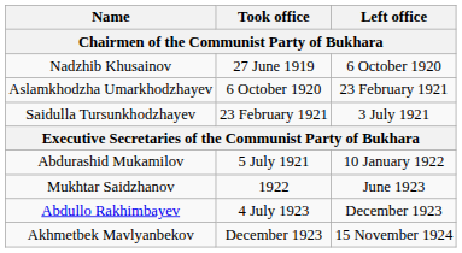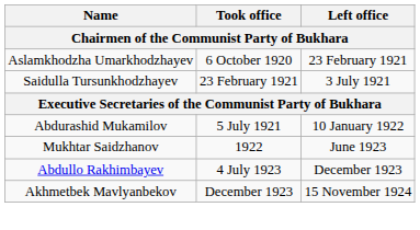 <table class="wikitable" style="text-align:center;">
 <tr>
 <th>Name</th>
 <th>Took office</th>
 <th>Left office</th>
 </tr>
 <tr>
 <th colspan=3>Chairmen of the Communist Party of Bukhara</th>
-</tr>
-<tr>
-<td>Nadzhib Khusainov</td>
-<td>27 June 1919</td>
-<td>6 October 1920</td>
 </tr>
 <tr>
 <td>Aslamkhodzha Umarkhodzhayev</td>
 <td>6 October 1920</td>
 <td>23 February 1921</td>
 </tr>
 <tr>
 <td>Saidulla Tursunkhodzhayev</td>
 <td>23 February 1921</td>
 <td>3 July 1921</td>
 </tr>
 <tr>
 <th colspan=3>Executive Secretaries of the Communist Party of Bukhara</th>
 </tr>
 <tr>
 <td>Abdurashid Mukamilov</td>
 <td>5 July 1921</td>
 <td>10 January 1922</td>
 </tr>
 <tr>
 <td>Mukhtar Saidzhanov</td>
 <td>1922</td>
 <td>June 1923</td>
 </tr>
 <tr>
 <td><a href='#'>Abdullo Rakhimbayev</a></td>
 <td>4 July 1923</td>
 <td>December 1923</td>
 </tr>
 <tr>
 <td>Akhmetbek Mavlyanbekov</td>
 <td>December 1923</td>
 <td>15 November 1924</td>
 </tr>
 </table>
